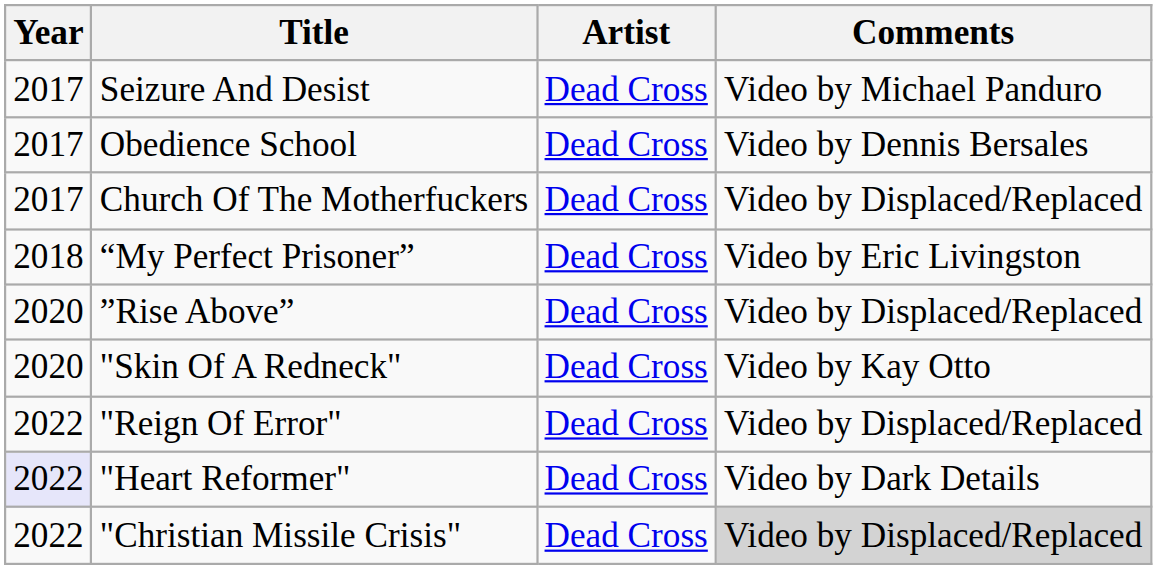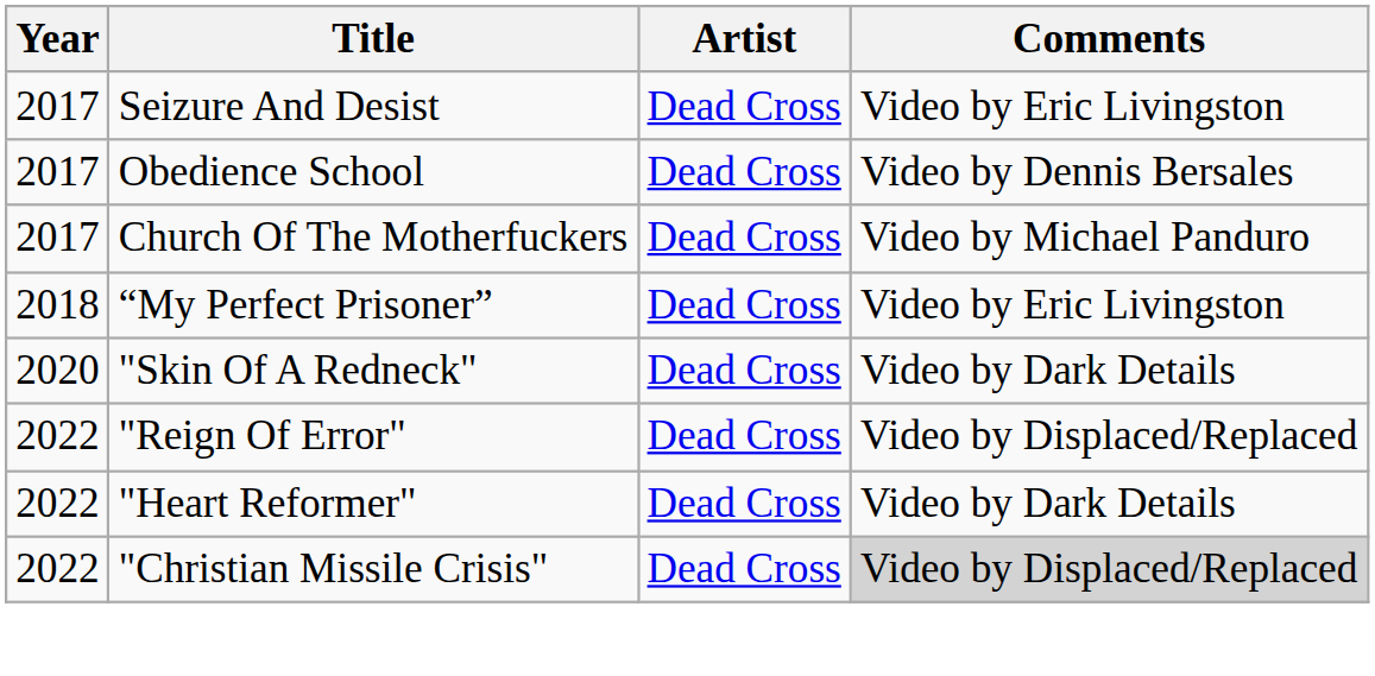 <table class="wikitable">
 <tr>
 <th>Year</th>
 <th>Title</th>
 <th>Artist</th>
 <th>Comments</th>
 </tr>
 <tr>
 <td>2017</td>
 <td>Seizure And Desist</td>
 <td><a href='#'>Dead Cross</a></td>
-<td>Video by Michael Panduro</td>
+<td>Video by Eric Livingston</td>
 </tr>
 <tr>
 <td>2017</td>
 <td>Obedience School</td>
 <td><a href='#'>Dead Cross</a></td>
 <td>Video by Dennis Bersales</td>
 </tr>
 <tr>
 <td>2017</td>
 <td>Church Of The Motherfuckers</td>
 <td><a href='#'>Dead Cross</a></td>
-<td>Video by Displaced/Replaced</td>
+<td>Video by Michael Panduro</td>
 </tr>
 <tr>
 <td>2018</td>
 <td>“My Perfect Prisoner”</td>
 <td><a href='#'>Dead Cross</a></td>
 <td>Video by Eric Livingston</td>
 </tr>
 <tr>
 <td>2020</td>
-<td>”Rise Above”</td>
-<td><a href='#'>Dead Cross</a></td>
-<td>Video by Displaced/Replaced</td>
-</tr>
-<tr>
-<td>2020</td>
 <td>"Skin Of A Redneck"</td>
 <td><a href='#'>Dead Cross</a></td>
-<td>Video by Kay Otto</td>
+<td>Video by Dark Details</td>
 </tr>
 <tr>
 <td>2022</td>
 <td>"Reign Of Error"</td>
 <td><a href='#'>Dead Cross</a></td>
 <td>Video by Displaced/Replaced</td>
 </tr>
 <tr>
-<td style="background: lavender;">2022</td>
+<td>2022</td>
 <td>"Heart Reformer"</td>
 <td><a href='#'>Dead Cross</a></td>
 <td>Video by Dark Details</td>
 </tr>
 <tr>
 <td>2022</td>
 <td>"Christian Missile Crisis"</td>
 <td><a href='#'>Dead Cross</a></td>
 <td style="background: lightgrey;">Video by Displaced/Replaced</td>
 </tr>
 </table>
